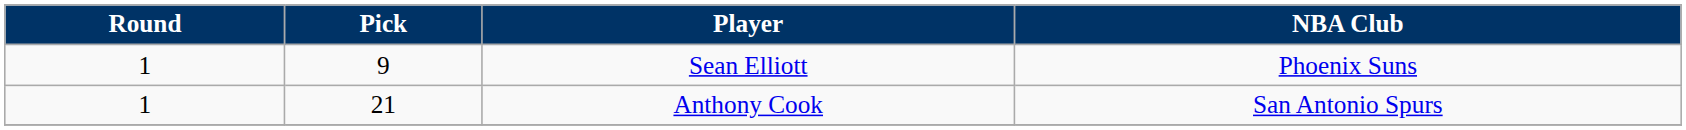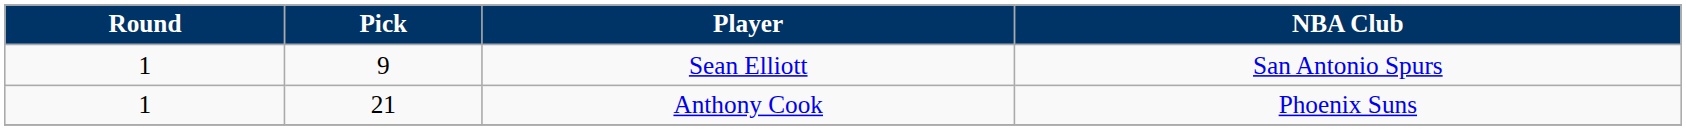 <table class="wikitable" width="84%">
 <tr align="center"  style="background:#003366;color:#FFFFFF;">
 <td><strong>Round</strong></td>
 <td><strong>Pick</strong></td>
 <td><strong>Player</strong></td>
 <td><strong>NBA Club</strong></td>
 </tr>
 <tr align="center" bgcolor="">
 <td>1</td>
 <td>9</td>
 <td><a href='#'>Sean Elliott</a></td>
-<td><a href='#'>Phoenix Suns</a></td>
+<td><a href='#'>San Antonio Spurs</a></td>
 </tr>
 <tr align="center" bgcolor="">
 <td>1</td>
 <td>21</td>
 <td><a href='#'>Anthony Cook</a></td>
-<td><a href='#'>San Antonio Spurs</a></td>
+<td><a href='#'>Phoenix Suns</a></td>
 </tr>
 <tr align="center" bgcolor="">
 </tr>
 </table>
